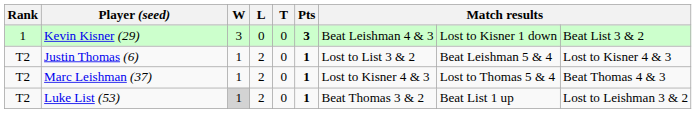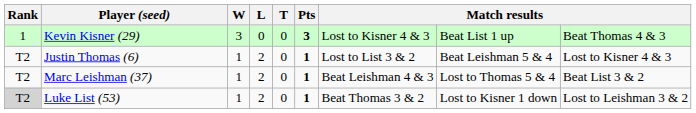 <table class="wikitable" style="text-align:center">
 <tr>
 <th width="20">Rank</th>
 <th width="220">Player <em>(seed)</em></th>
 <th width="20">W</th>
 <th width="20">L</th>
 <th width="20">T</th>
 <th width="20">Pts</th>
 <th colspan=3>Match results</th>
 </tr>
 <tr style="background:#cfc">
 <td>1</td>
 <td align=left> <a href='#'>Kevin Kisner</a> <em>(29)</em></td>
 <td>3</td>
 <td>0</td>
 <td>0</td>
 <td><strong>3</strong></td>
-<td align=left>Beat Leishman 4 & 3</td>
-<td align=left>Lost to Kisner 1 down</td>
-<td align=left>Beat List 3 & 2</td>
+<td align=left>Lost to Kisner 4 & 3</td>
+<td align=left>Beat List 1 up</td>
+<td align=left>Beat Thomas 4 & 3</td>
 </tr>
 <tr>
 <td>T2</td>
 <td align=left> <a href='#'>Justin Thomas</a> <em>(6)</em></td>
 <td>1</td>
 <td>2</td>
 <td>0</td>
 <td><strong>1</strong></td>
 <td align=left>Lost to List 3 & 2</td>
 <td align=left>Beat Leishman 5 & 4</td>
 <td align=left>Lost to Kisner 4 & 3</td>
 </tr>
 <tr>
 <td>T2</td>
 <td align=left> <a href='#'>Marc Leishman</a> <em>(37)</em></td>
 <td>1</td>
 <td>2</td>
 <td>0</td>
 <td><strong>1</strong></td>
-<td align=left>Lost to Kisner 4 & 3</td>
+<td align=left>Beat Leishman 4 & 3</td>
 <td align=left>Lost to Thomas 5 & 4</td>
-<td align=left>Beat Thomas 4 & 3</td>
+<td align=left>Beat List 3 & 2</td>
 </tr>
 <tr>
-<td>T2</td>
+<td style="background: lightgrey;">T2</td>
 <td align=left> <a href='#'>Luke List</a> <em>(53)</em></td>
-<td style="background: lightgrey;">1</td>
+<td>1</td>
 <td>2</td>
 <td>0</td>
 <td><strong>1</strong></td>
 <td align=left>Beat Thomas 3 & 2</td>
-<td align=left>Beat List 1 up</td>
+<td align=left>Lost to Kisner 1 down</td>
 <td align=left>Lost to Leishman 3 & 2</td>
 </tr>
 </table>
